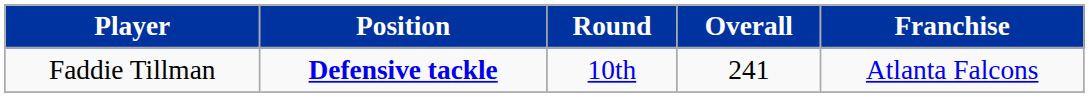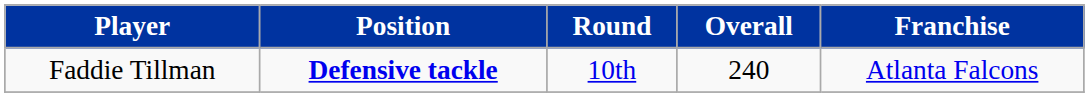 <table class="wikitable" width="50%">
 <tr align="center"  style="background:#0033A0;color:white;"   >
 <td><strong>Player</strong></td>
 <td><strong>Position</strong></td>
 <td><strong>Round</strong></td>
 <td><strong>Overall</strong></td>
 <td><strong>Franchise</strong></td>
 </tr>
 <tr align="center" bgcolor="">
 <td>Faddie Tillman</td>
 <td><strong><a href='#'>Defensive tackle</a></strong></td>
 <td><a href='#'>10th</a></td>
-<td>241</td>
+<td>240</td>
 <td><a href='#'>Atlanta Falcons</a></td>
 </tr>
 </table>
